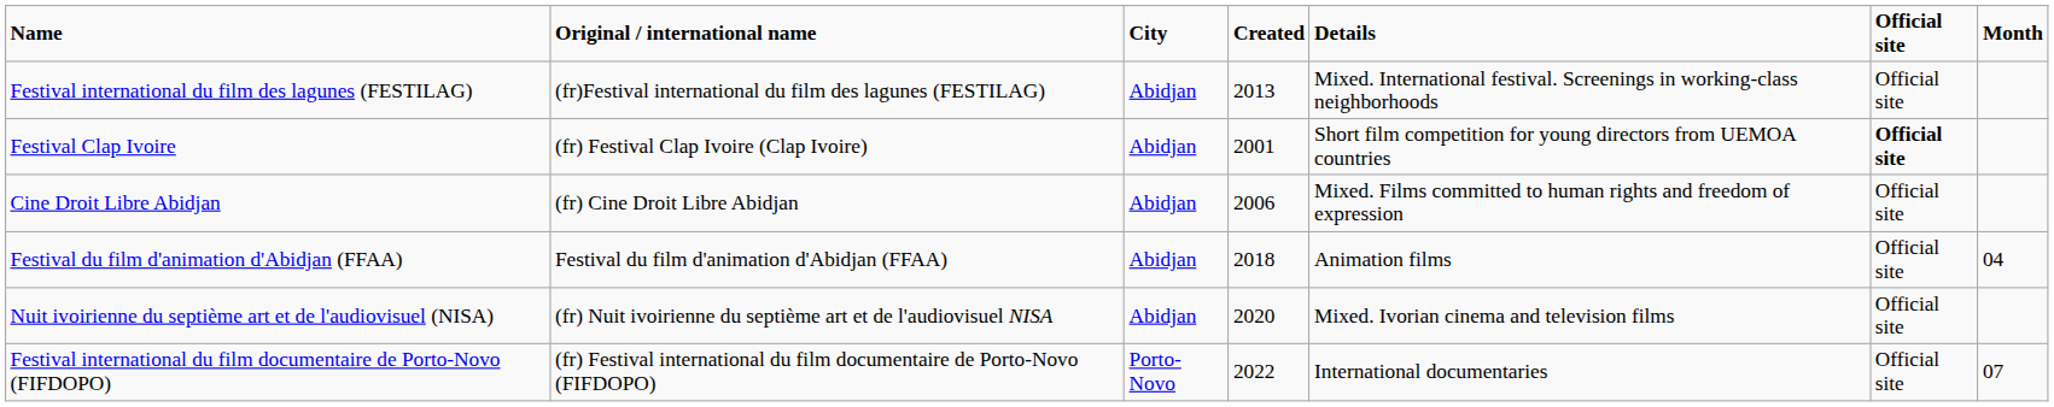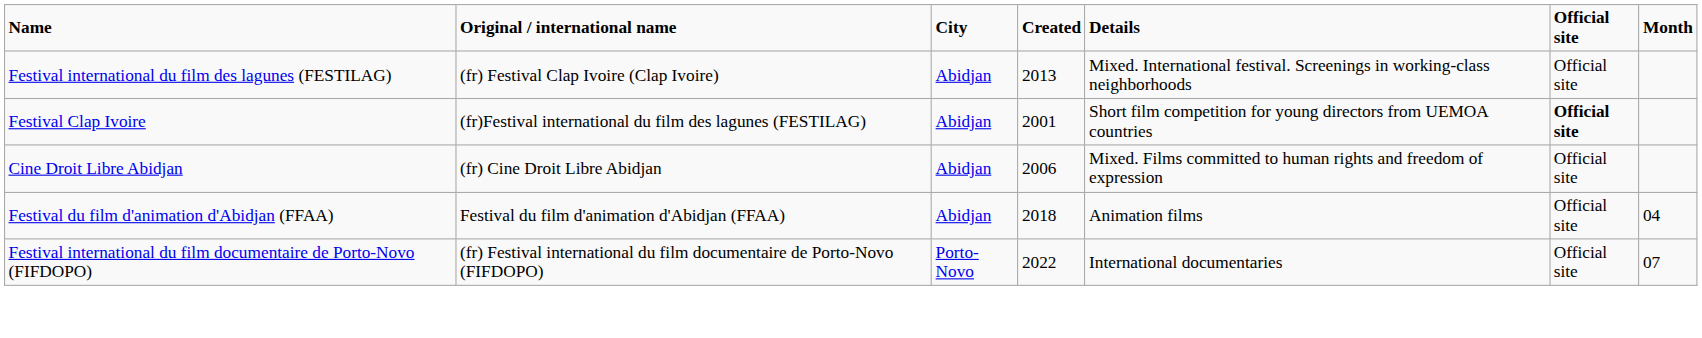 <table class="wikitable">
 <tr>
 <td><strong>Name</strong></td>
 <td><strong>Original / international name</strong></td>
 <td><strong>City</strong></td>
 <td><strong>Created</strong></td>
 <td><strong>Details</strong></td>
 <td><strong>Official site</strong></td>
 <td><strong>Month</strong></td>
 </tr>
 <tr>
 <td><a href='#'>Festival international du film des lagunes</a> (FESTILAG)</td>
-<td>(fr)Festival international du film des lagunes (FESTILAG)</td>
+<td>(fr) Festival Clap Ivoire (Clap Ivoire)</td>
 <td><a href='#'>Abidjan</a></td>
 <td>2013</td>
 <td>Mixed. International festival. Screenings in working-class neighborhoods</td>
 <td>Official site</td>
 <td></td>
 </tr>
 <tr>
 <td><a href='#'>Festival Clap Ivoire</a></td>
-<td>(fr) Festival Clap Ivoire (Clap Ivoire)</td>
+<td>(fr)Festival international du film des lagunes (FESTILAG)</td>
 <td><a href='#'>Abidjan</a></td>
 <td>2001</td>
 <td>Short film competition for young directors from UEMOA countries</td>
 <td><strong>Official site</strong></td>
 <td></td>
 </tr>
 <tr>
 <td><a href='#'>Cine Droit Libre Abidjan</a></td>
 <td>(fr) Cine Droit Libre Abidjan</td>
 <td><a href='#'>Abidjan</a></td>
 <td>2006</td>
 <td>Mixed. Films committed to human rights and freedom of expression</td>
 <td>Official site</td>
 <td></td>
 </tr>
 <tr>
 <td><a href='#'>Festival du film d'animation d'Abidjan</a> (FFAA)</td>
 <td>Festival du film d'animation d'Abidjan (FFAA)</td>
 <td><a href='#'>Abidjan</a></td>
 <td>2018</td>
 <td>Animation films</td>
 <td>Official site</td>
 <td>04</td>
 </tr>
 <tr>
-<td><a href='#'>Nuit ivoirienne du septième art et de l'audiovisuel</a> (NISA)</td>
-<td>(fr) Nuit ivoirienne du septième art et de l'audiovisuel <em>NISA</em></td>
-<td><a href='#'>Abidjan</a></td>
-<td>2020</td>
-<td>Mixed. Ivorian cinema and television films</td>
-<td>Official site</td>
-<td></td>
-</tr>
-<tr>
 <td><a href='#'>Festival international du film documentaire de Porto-Novo</a> (FIFDOPO)</td>
 <td>(fr) Festival international du film documentaire de Porto-Novo (FIFDOPO)</td>
 <td><a href='#'>Porto-Novo</a></td>
 <td>2022</td>
 <td>International documentaries</td>
 <td>Official site</td>
 <td>07</td>
 </tr>
 </table>
